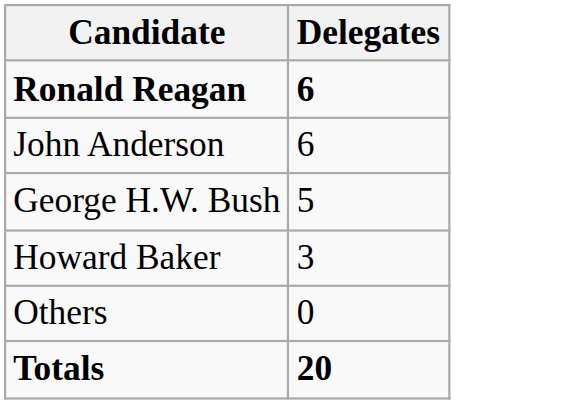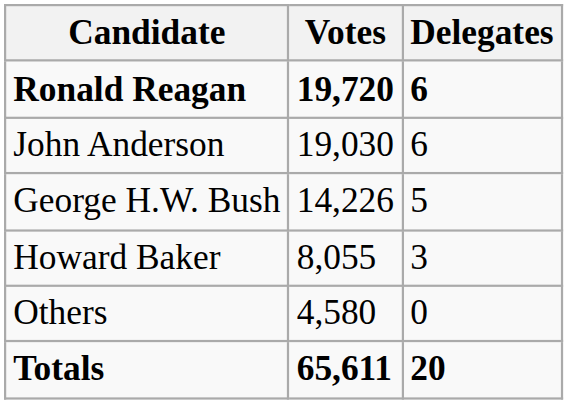 <table class="wikitable">
 <tr>
 <th>Candidate</th>
+<th>Votes</th>
 <th>Delegates</th>
 </tr>
 <tr>
 <td><strong>Ronald Reagan</strong></td>
+<td><strong>19,720</strong></td>
 <td><strong>6</strong></td>
 </tr>
 <tr>
 <td>John Anderson</td>
+<td>19,030</td>
 <td>6</td>
 </tr>
 <tr>
 <td>George H.W. Bush</td>
+<td>14,226</td>
 <td>5</td>
 </tr>
 <tr>
 <td>Howard Baker</td>
+<td>8,055</td>
 <td>3</td>
 </tr>
 <tr>
 <td>Others</td>
+<td>4,580</td>
 <td>0</td>
 </tr>
 <tr>
 <td><strong>Totals</strong></td>
+<td><strong>65,611</strong></td>
 <td><strong>20</strong></td>
 </tr>
 </table>
